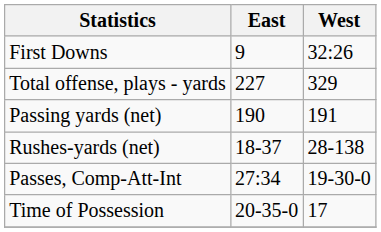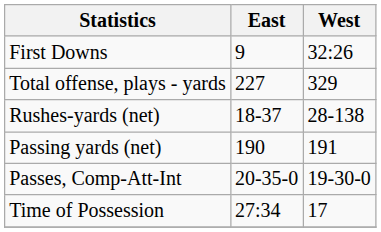 <table class="wikitable">
 <tr>
 <th>Statistics</th>
 <th>East</th>
 <th>West</th>
 </tr>
 <tr>
 <td>First Downs</td>
 <td>9</td>
 <td>32:26</td>
 </tr>
 <tr>
 <td>Total offense, plays - yards</td>
 <td>227</td>
 <td>329</td>
 </tr>
 <tr>
+<td>Rushes-yards (net)</td>
+<td>18-37</td>
+<td>28-138</td>
+</tr>
+<tr>
 <td>Passing yards (net)</td>
 <td>190</td>
 <td>191</td>
 </tr>
 <tr>
-<td>Rushes-yards (net)</td>
-<td>18-37</td>
-<td>28-138</td>
-</tr>
-<tr>
 <td>Passes, Comp-Att-Int</td>
-<td>27:34</td>
+<td>20-35-0</td>
 <td>19-30-0</td>
 </tr>
 <tr>
 <td>Time of Possession</td>
-<td>20-35-0</td>
+<td>27:34</td>
 <td>17</td>
 </tr>
 <tr>
 </tr>
 </table>
